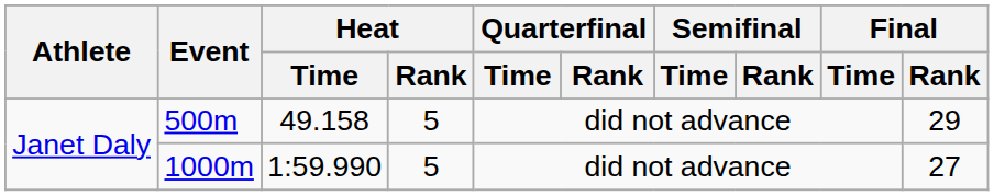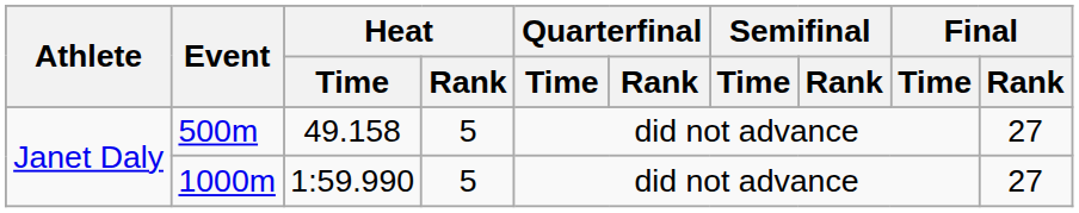 <table class="wikitable" style="font-size:90%">
 <tr>
 <th rowspan="2">Athlete</th>
 <th rowspan="2">Event</th>
 <th colspan="2">Heat</th>
 <th colspan="2">Quarterfinal</th>
 <th colspan="2">Semifinal</th>
 <th colspan="2">Final</th>
 </tr>
 <tr>
 <th>Time</th>
 <th>Rank</th>
 <th>Time</th>
 <th>Rank</th>
 <th>Time</th>
 <th>Rank</th>
 <th>Time</th>
 <th>Rank</th>
 </tr>
 <tr align="center">
 <td align="left" rowspan=2><a href='#'>Janet Daly</a></td>
 <td align="left"><a href='#'>500m</a></td>
 <td>49.158</td>
 <td>5</td>
 <td colspan=5>did not advance</td>
-<td>29</td>
+<td>27</td>
 </tr>
 <tr align="center">
 <td align="left"><a href='#'>1000m</a></td>
 <td>1:59.990</td>
 <td>5</td>
 <td colspan=5>did not advance</td>
 <td>27</td>
 </tr>
 </table>
